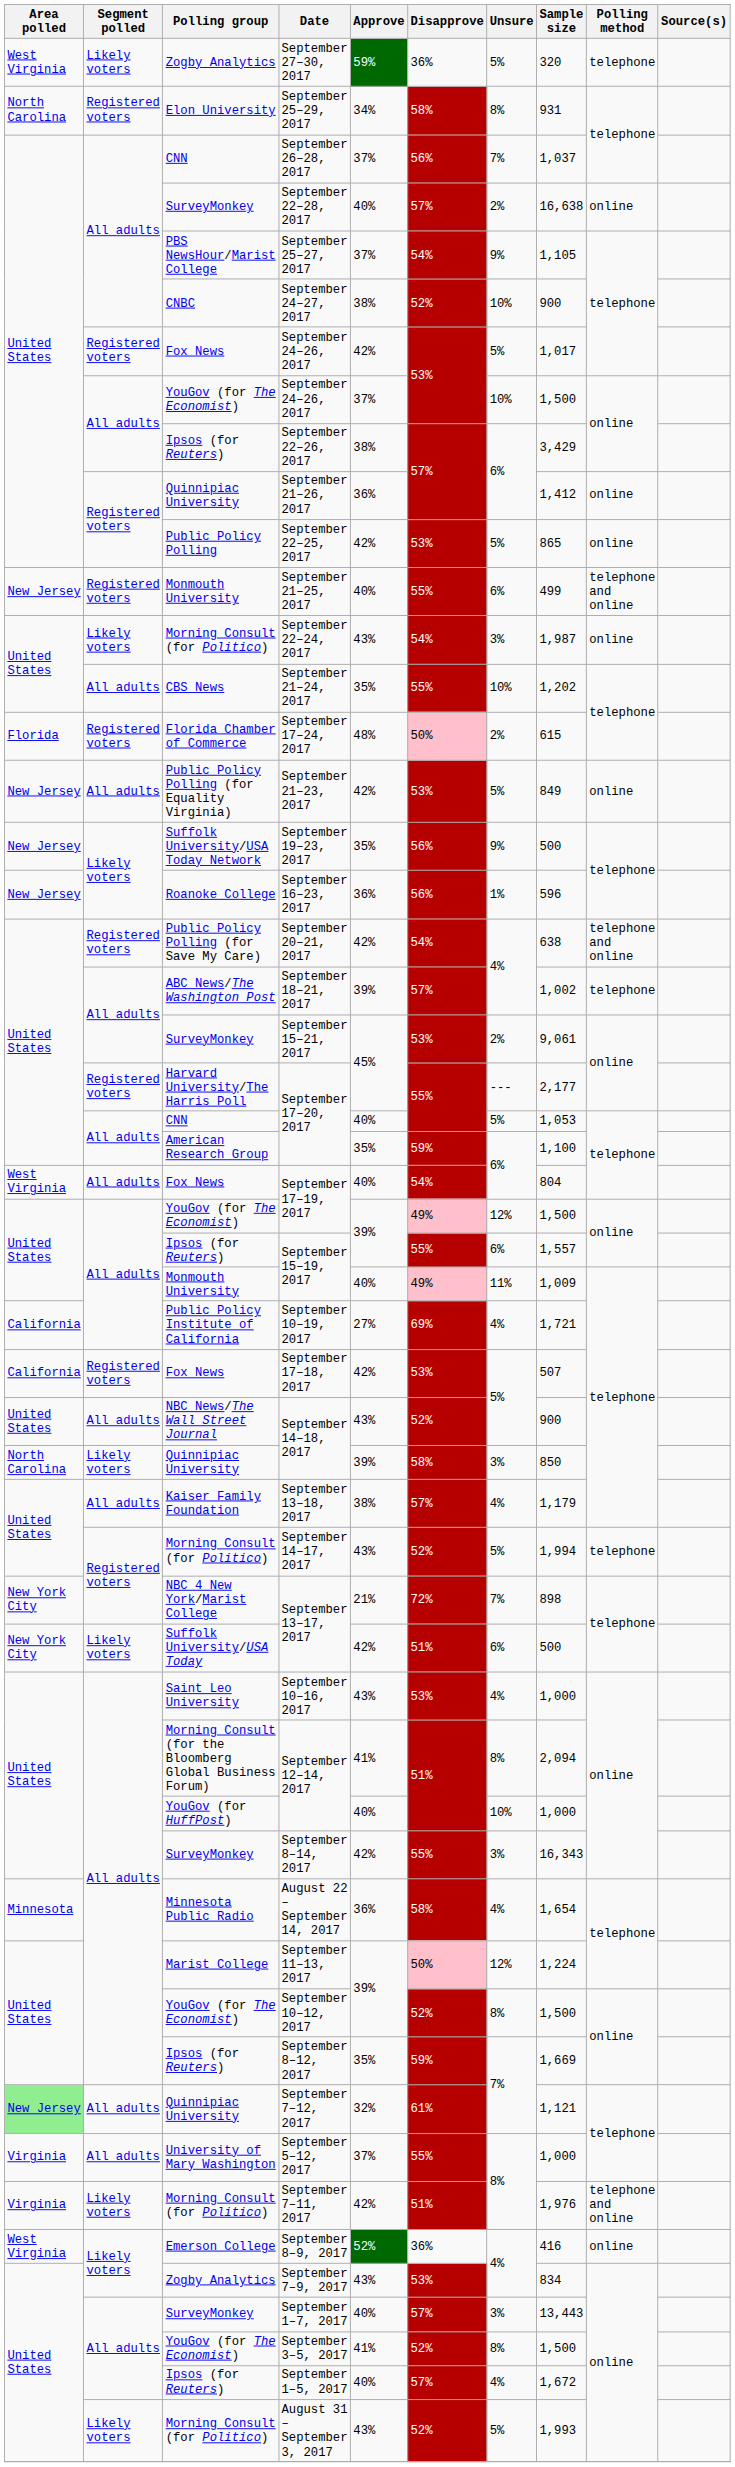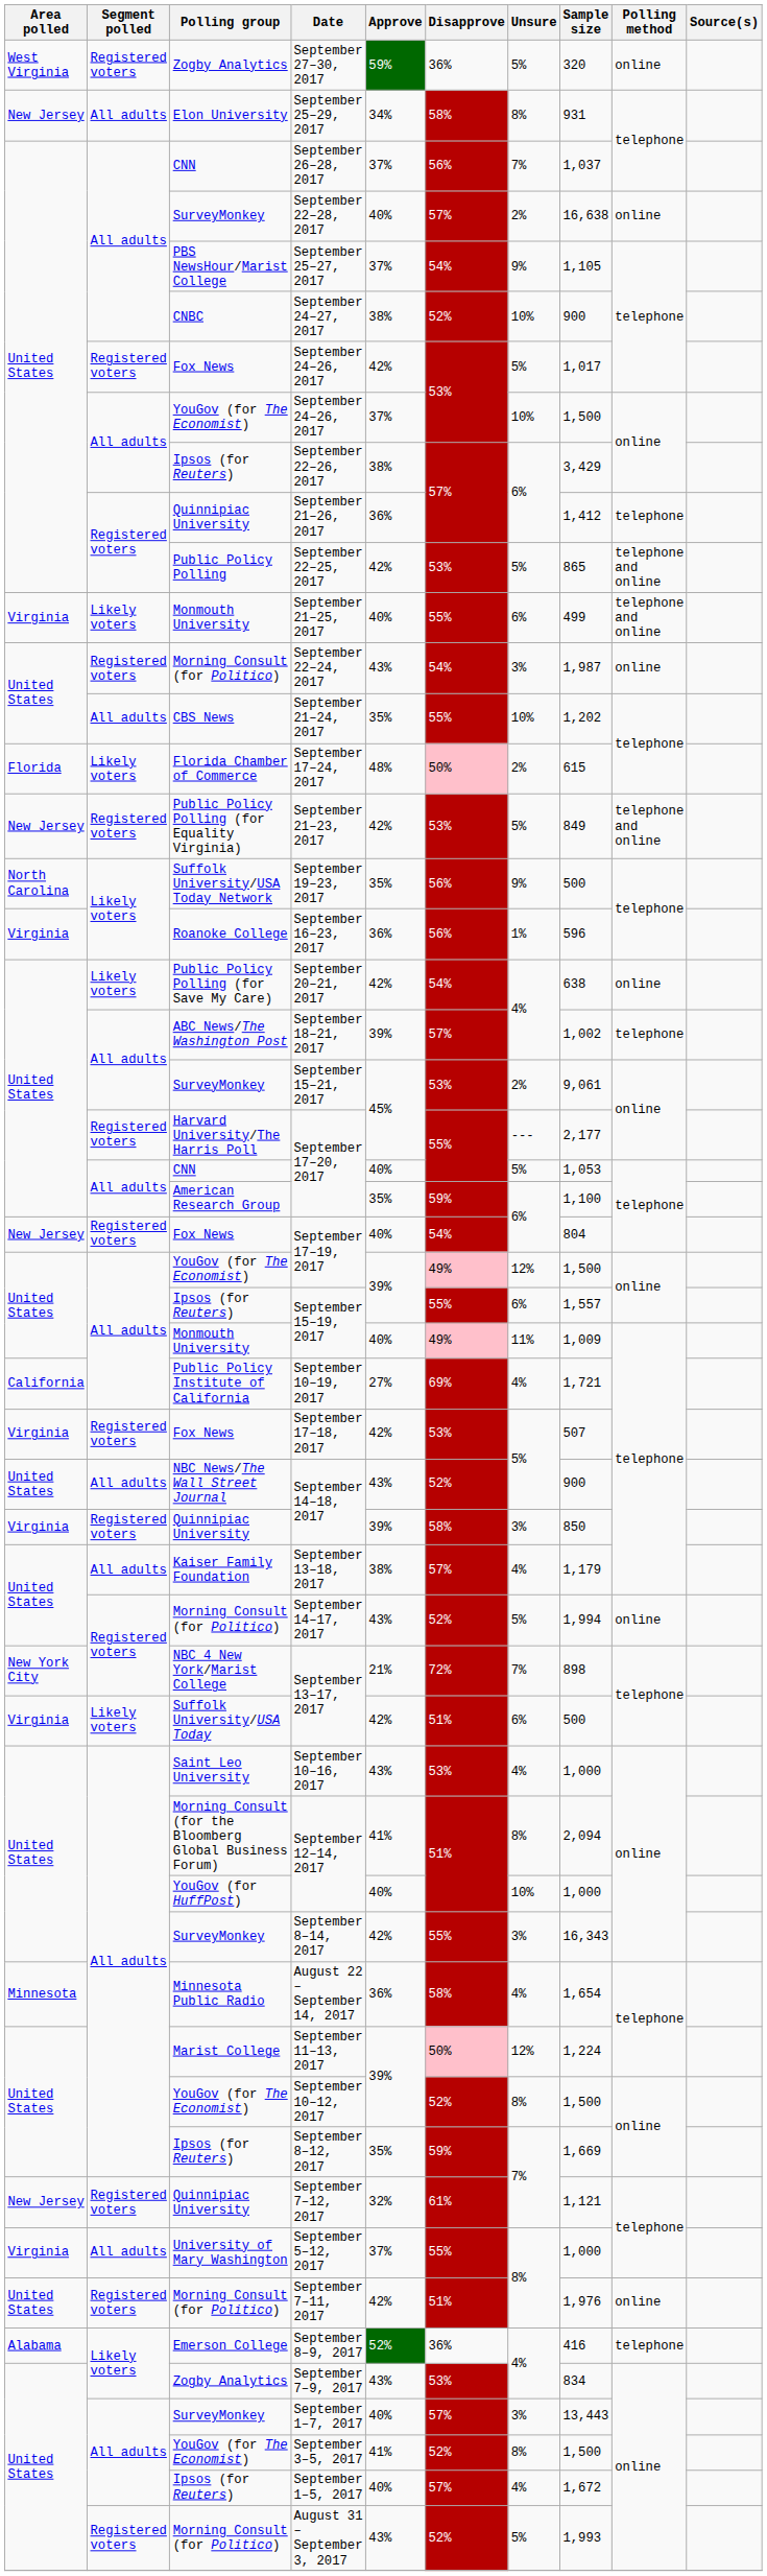 <table class="wikitable sortable" style="width: 75%">
 <tr>
 <th>Area polled</th>
 <th>Segment polled</th>
 <th>Polling group</th>
 <th>Date</th>
 <th>Approve</th>
 <th>Disapprove</th>
 <th>Unsure</th>
 <th>Sample size</th>
 <th>Polling method</th>
 <th>Source(s)</th>
 </tr>
 <tr>
 <td> <a href='#'>West Virginia</a></td>
-<td><a href='#'>Likely voters</a></td>
+<td><a href='#'>Registered voters</a></td>
 <td><a href='#'>Zogby Analytics</a></td>
 <td>September 27–30, 2017</td>
 <td style="background:#006800; color: white">59%</td>
 <td>36%</td>
 <td>5%</td>
 <td>320</td>
-<td>telephone</td>
+<td>online</td>
 <td></td>
 </tr>
 <tr>
-<td> <a href='#'>North Carolina</a></td>
-<td><a href='#'>Registered voters</a></td>
+<td> <a href='#'>New Jersey</a></td>
+<td><a href='#'>All adults</a></td>
 <td><a href='#'>Elon University</a></td>
 <td>September 25–29, 2017</td>
 <td>34%</td>
 <td style="background:#B60000; color: white">58%</td>
 <td>8%</td>
 <td>931</td>
 <td rowspan="2">telephone</td>
 <td></td>
 </tr>
 <tr>
 <td rowspan="9"> <a href='#'>United States</a></td>
 <td rowspan="4"><a href='#'>All adults</a></td>
 <td><a href='#'>CNN</a></td>
 <td>September 26–28, 2017</td>
 <td>37%</td>
 <td style="background:#B60000; color: white">56%</td>
 <td>7%</td>
 <td>1,037</td>
 <td></td>
 </tr>
 <tr>
 <td><a href='#'>SurveyMonkey</a></td>
 <td>September 22–28, 2017</td>
 <td>40%</td>
 <td style="background:#B60000; color: white">57%</td>
 <td>2%</td>
 <td>16,638</td>
 <td>online</td>
 <td></td>
 </tr>
 <tr>
 <td><a href='#'>PBS NewsHour</a>/<a href='#'>Marist College</a></td>
 <td>September 25–27, 2017</td>
 <td>37%</td>
 <td style="background:#B60000; color: white">54%</td>
 <td>9%</td>
 <td>1,105</td>
 <td rowspan="3">telephone</td>
 <td></td>
 </tr>
 <tr>
 <td><a href='#'>CNBC</a></td>
 <td>September 24–27, 2017</td>
 <td>38%</td>
 <td style="background:#B60000; color: white">52%</td>
 <td>10%</td>
 <td>900</td>
 <td></td>
 </tr>
 <tr>
 <td><a href='#'>Registered voters</a></td>
 <td><a href='#'>Fox News</a></td>
 <td>September 24–26, 2017</td>
 <td>42%</td>
 <td rowspan="2" style="background:#B60000; color: white">53%</td>
 <td>5%</td>
 <td>1,017</td>
 <td></td>
 </tr>
 <tr>
 <td rowspan="2"><a href='#'>All adults</a></td>
 <td><a href='#'>YouGov</a> (for <em><a href='#'>The Economist</a></em>)</td>
 <td>September 24–26, 2017</td>
 <td>37%</td>
 <td>10%</td>
 <td>1,500</td>
 <td rowspan="2">online</td>
 <td></td>
 </tr>
 <tr>
 <td><a href='#'>Ipsos</a> (for <em><a href='#'>Reuters</a></em>)</td>
 <td>September 22–26, 2017</td>
 <td>38%</td>
 <td rowspan="2" style="background:#B60000; color: white">57%</td>
 <td rowspan="2">6%</td>
 <td>3,429</td>
 <td></td>
 </tr>
 <tr>
 <td rowspan="2"><a href='#'>Registered voters</a></td>
 <td><a href='#'>Quinnipiac University</a></td>
 <td>September 21–26, 2017</td>
 <td>36%</td>
 <td>1,412</td>
-<td>online</td>
+<td>telephone</td>
 <td></td>
 </tr>
 <tr>
 <td><a href='#'>Public Policy Polling</a></td>
 <td>September 22–25, 2017</td>
 <td>42%</td>
 <td style="background:#B60000; color: white">53%</td>
 <td>5%</td>
 <td>865</td>
-<td>online</td>
+<td>telephone and online</td>
 <td></td>
 </tr>
 <tr>
-<td> <a href='#'>New Jersey</a></td>
-<td><a href='#'>Registered voters</a></td>
+<td> <a href='#'>Virginia</a></td>
+<td><a href='#'>Likely voters</a></td>
 <td><a href='#'>Monmouth University</a></td>
 <td>September 21–25, 2017</td>
 <td>40%</td>
 <td style="background:#B60000; color: white">55%</td>
 <td>6%</td>
 <td>499</td>
 <td>telephone and online</td>
 <td></td>
 </tr>
 <tr>
 <td rowspan="2"> <a href='#'>United States</a></td>
-<td><a href='#'>Likely voters</a></td>
+<td><a href='#'>Registered voters</a></td>
 <td><a href='#'>Morning Consult</a> (for <em><a href='#'>Politico</a></em>)</td>
 <td>September 22–24, 2017</td>
 <td>43%</td>
 <td style="background:#B60000; color: white">54%</td>
 <td>3%</td>
 <td>1,987</td>
 <td>online</td>
 <td></td>
 </tr>
 <tr>
 <td><a href='#'>All adults</a></td>
 <td><a href='#'>CBS News</a></td>
 <td>September 21–24, 2017</td>
 <td>35%</td>
 <td style="background:#B60000; color: white">55%</td>
 <td>10%</td>
 <td>1,202</td>
 <td rowspan="2">telephone</td>
 <td></td>
 </tr>
 <tr>
 <td> <a href='#'>Florida</a></td>
-<td><a href='#'>Registered voters</a></td>
+<td><a href='#'>Likely voters</a></td>
 <td><a href='#'>Florida Chamber of Commerce</a></td>
 <td>September 17–24, 2017</td>
 <td>48%</td>
 <td style="background: pink; color: black">50%</td>
 <td>2%</td>
 <td>615</td>
 <td></td>
 </tr>
 <tr>
 <td> <a href='#'>New Jersey</a></td>
-<td><a href='#'>All adults</a></td>
+<td><a href='#'>Registered voters</a></td>
 <td><a href='#'>Public Policy Polling</a> (for Equality Virginia)</td>
 <td>September 21–23, 2017</td>
 <td>42%</td>
 <td style="background:#B60000; color: white">53%</td>
 <td>5%</td>
 <td>849</td>
-<td>online</td>
+<td>telephone and online</td>
 <td></td>
 </tr>
 <tr>
-<td> <a href='#'>New Jersey</a></td>
+<td> <a href='#'>North Carolina</a></td>
 <td rowspan="2"><a href='#'>Likely voters</a></td>
 <td><a href='#'>Suffolk University</a>/<a href='#'>USA Today Network</a></td>
 <td>September 19–23, 2017</td>
 <td>35%</td>
 <td style="background:#B60000; color: white">56%</td>
 <td>9%</td>
 <td>500</td>
 <td rowspan="2">telephone</td>
 <td></td>
 </tr>
 <tr>
-<td> <a href='#'>New Jersey</a></td>
+<td> <a href='#'>Virginia</a></td>
 <td><a href='#'>Roanoke College</a></td>
 <td>September 16–23, 2017</td>
 <td>36%</td>
 <td style="background:#B60000; color: white">56%</td>
 <td>1%</td>
 <td>596</td>
 <td></td>
 </tr>
 <tr>
 <td rowspan="6"> <a href='#'>United States</a></td>
-<td><a href='#'>Registered voters</a></td>
+<td><a href='#'>Likely voters</a></td>
 <td><a href='#'>Public Policy Polling</a> (for Save My Care)</td>
 <td>September 20–21, 2017</td>
 <td>42%</td>
 <td style="background:#B60000; color: white">54%</td>
 <td rowspan="2">4%</td>
 <td>638</td>
-<td>telephone and online</td>
+<td>online</td>
 <td></td>
 </tr>
 <tr>
 <td rowspan="2"><a href='#'>All adults</a></td>
 <td><a href='#'>ABC News</a>/<em><a href='#'>The Washington Post</a></em></td>
 <td>September 18–21, 2017</td>
 <td>39%</td>
 <td style="background:#B60000; color: white">57%</td>
 <td>1,002</td>
 <td>telephone</td>
 <td></td>
 </tr>
 <tr>
 <td><a href='#'>SurveyMonkey</a></td>
 <td>September 15–21, 2017</td>
 <td rowspan="2">45%</td>
 <td style="background:#B60000; color: white">53%</td>
 <td>2%</td>
 <td>9,061</td>
 <td rowspan="2">online</td>
 <td></td>
 </tr>
 <tr>
 <td><a href='#'>Registered voters</a></td>
 <td><a href='#'>Harvard University</a>/<a href='#'>The Harris Poll</a></td>
 <td rowspan="3">September 17–20, 2017</td>
 <td rowspan="2" style="background:#B60000; color: white">55%</td>
 <td>---</td>
 <td>2,177</td>
 <td></td>
 </tr>
 <tr>
 <td rowspan="2"><a href='#'>All adults</a></td>
 <td><a href='#'>CNN</a></td>
 <td>40%</td>
 <td>5%</td>
 <td>1,053</td>
 <td rowspan="3">telephone</td>
 <td></td>
 </tr>
 <tr>
 <td><a href='#'>American Research Group</a></td>
 <td>35%</td>
 <td style="background:#B60000; color: white">59%</td>
 <td rowspan="2">6%</td>
 <td>1,100</td>
 <td></td>
 </tr>
 <tr>
-<td> <a href='#'>West Virginia</a></td>
-<td><a href='#'>All adults</a></td>
+<td> <a href='#'>New Jersey</a></td>
+<td><a href='#'>Registered voters</a></td>
 <td><a href='#'>Fox News</a></td>
 <td rowspan="2">September 17–19, 2017</td>
 <td>40%</td>
 <td style="background:#B60000; color: white">54%</td>
 <td>804</td>
 <td></td>
 </tr>
 <tr>
 <td rowspan="3"> <a href='#'>United States</a></td>
 <td rowspan="4"><a href='#'>All adults</a></td>
 <td><a href='#'>YouGov</a> (for <em><a href='#'>The Economist</a></em>)</td>
 <td rowspan="2">39%</td>
 <td style="background:pink; color: black">49%</td>
 <td>12%</td>
 <td>1,500</td>
 <td rowspan="2">online</td>
 <td></td>
 </tr>
 <tr>
 <td><a href='#'>Ipsos</a> (for <em><a href='#'>Reuters</a></em>)</td>
 <td rowspan="2">September 15–19, 2017</td>
 <td style="background:#B60000; color: white">55%</td>
 <td>6%</td>
 <td>1,557</td>
 <td></td>
 </tr>
 <tr>
 <td><a href='#'>Monmouth University</a></td>
 <td>40%</td>
 <td style="background: pink; color: black">49%</td>
 <td>11%</td>
 <td>1,009</td>
 <td rowspan="6">telephone</td>
 <td></td>
 </tr>
 <tr>
 <td> <a href='#'>California</a></td>
 <td><a href='#'>Public Policy Institute of California</a></td>
 <td>September 10–19, 2017</td>
 <td>27%</td>
 <td style="background:#B60000; color: white">69%</td>
 <td>4%</td>
 <td>1,721</td>
 <td></td>
 </tr>
 <tr>
-<td> <a href='#'>California</a></td>
+<td> <a href='#'>Virginia</a></td>
 <td><a href='#'>Registered voters</a></td>
 <td><a href='#'>Fox News</a></td>
 <td>September 17–18, 2017</td>
 <td>42%</td>
 <td style="background:#B60000; color: white">53%</td>
 <td rowspan="2">5%</td>
 <td>507</td>
 <td></td>
 </tr>
 <tr>
 <td> <a href='#'>United States</a></td>
 <td><a href='#'>All adults</a></td>
 <td><a href='#'>NBC News</a>/<em><a href='#'>The Wall Street Journal</a></em></td>
 <td rowspan="2">September 14–18, 2017</td>
 <td>43%</td>
 <td style="background:#B60000; color: white">52%</td>
 <td>900</td>
 <td></td>
 </tr>
 <tr>
-<td> <a href='#'>North Carolina</a></td>
-<td><a href='#'>Likely voters</a></td>
+<td> <a href='#'>Virginia</a></td>
+<td><a href='#'>Registered voters</a></td>
 <td><a href='#'>Quinnipiac University</a></td>
 <td>39%</td>
 <td style="background:#B60000; color: white">58%</td>
 <td>3%</td>
 <td>850</td>
 <td></td>
 </tr>
 <tr>
 <td rowspan="2"> <a href='#'>United States</a></td>
 <td><a href='#'>All adults</a></td>
 <td><a href='#'>Kaiser Family Foundation</a></td>
 <td>September 13–18, 2017</td>
 <td>38%</td>
 <td style="background:#B60000; color: white">57%</td>
 <td>4%</td>
 <td>1,179</td>
 <td></td>
 </tr>
 <tr>
 <td rowspan="2"><a href='#'>Registered voters</a></td>
 <td><a href='#'>Morning Consult</a> (for <em><a href='#'>Politico</a></em>)</td>
 <td>September 14–17, 2017</td>
 <td>43%</td>
 <td style="background:#B60000; color: white">52%</td>
 <td>5%</td>
 <td>1,994</td>
-<td>telephone</td>
+<td>online</td>
 <td></td>
 </tr>
 <tr>
 <td> <a href='#'>New York City</a></td>
 <td><a href='#'>NBC 4 New York</a>/<a href='#'>Marist College</a></td>
 <td rowspan="2">September 13–17, 2017</td>
 <td>21%</td>
 <td style="background:#B60000; color: white">72%</td>
 <td>7%</td>
 <td>898</td>
 <td rowspan="2">telephone</td>
 <td></td>
 </tr>
 <tr>
-<td> <a href='#'>New York City</a></td>
+<td> <a href='#'>Virginia</a></td>
 <td><a href='#'>Likely voters</a></td>
 <td><a href='#'>Suffolk University</a>/<em><a href='#'>USA Today</a></em></td>
 <td>42%</td>
 <td style="background:#B60000; color: white">51%</td>
 <td>6%</td>
 <td>500</td>
 <td></td>
 </tr>
 <tr>
 <td rowspan="4"> <a href='#'>United States</a></td>
 <td rowspan="8"><a href='#'>All adults</a></td>
 <td><a href='#'>Saint Leo University</a></td>
 <td>September 10–16, 2017</td>
 <td>43%</td>
 <td style="background:#B60000; color: white">53%</td>
 <td>4%</td>
 <td>1,000</td>
 <td rowspan="4">online</td>
 <td></td>
 </tr>
 <tr>
 <td><a href='#'>Morning Consult</a> (for the Bloomberg Global Business Forum)</td>
 <td rowspan="2">September 12–14, 2017</td>
 <td>41%</td>
 <td rowspan="2" style="background:#B60000; color: white">51%</td>
 <td>8%</td>
 <td>2,094</td>
 <td></td>
 </tr>
 <tr>
 <td><a href='#'>YouGov</a> (for <em><a href='#'>HuffPost</a></em>)</td>
 <td>40%</td>
 <td>10%</td>
 <td>1,000</td>
 <td></td>
 </tr>
 <tr>
 <td><a href='#'>SurveyMonkey</a></td>
 <td>September 8–14, 2017</td>
 <td>42%</td>
 <td style="background:#B60000; color: white">55%</td>
 <td>3%</td>
 <td>16,343</td>
 <td></td>
 </tr>
 <tr>
 <td> <a href='#'>Minnesota</a></td>
 <td><a href='#'>Minnesota Public Radio</a></td>
 <td>August 22 – September 14, 2017</td>
 <td>36%</td>
 <td style="background:#B60000; color: white">58%</td>
 <td>4%</td>
 <td>1,654</td>
 <td rowspan="2">telephone</td>
 <td></td>
 </tr>
 <tr>
 <td rowspan="3"> <a href='#'>United States</a></td>
 <td><a href='#'>Marist College</a></td>
 <td>September 11–13, 2017</td>
 <td rowspan="2">39%</td>
 <td style="background: pink; color: black">50%</td>
 <td>12%</td>
 <td>1,224</td>
 <td></td>
 </tr>
 <tr>
 <td><a href='#'>YouGov</a> (for <em><a href='#'>The Economist</a></em>)</td>
 <td>September 10–12, 2017</td>
 <td style="background:#B60000; color: white">52%</td>
 <td>8%</td>
 <td>1,500</td>
 <td rowspan="2">online</td>
 <td></td>
 </tr>
 <tr>
 <td><a href='#'>Ipsos</a> (for <em><a href='#'>Reuters</a></em>)</td>
 <td>September 8–12, 2017</td>
 <td>35%</td>
 <td style="background:#B60000; color: white">59%</td>
 <td rowspan="2">7%</td>
 <td>1,669</td>
 <td></td>
 </tr>
 <tr>
-<td style="background: lightgreen;"> <a href='#'>New Jersey</a></td>
-<td><a href='#'>All adults</a></td>
+<td> <a href='#'>New Jersey</a></td>
+<td><a href='#'>Registered voters</a></td>
 <td><a href='#'>Quinnipiac University</a></td>
 <td>September 7–12, 2017</td>
 <td>32%</td>
 <td style="background:#B60000; color: white">61%</td>
 <td>1,121</td>
 <td rowspan="2">telephone</td>
 <td></td>
 </tr>
 <tr>
 <td> <a href='#'>Virginia</a></td>
 <td><a href='#'>All adults</a></td>
 <td><a href='#'>University of Mary Washington</a></td>
 <td>September 5–12, 2017</td>
 <td>37%</td>
 <td style="background:#B60000; color: white">55%</td>
 <td rowspan="2">8%</td>
 <td>1,000</td>
 <td></td>
 </tr>
 <tr>
-<td> <a href='#'>Virginia</a></td>
-<td><a href='#'>Likely voters</a></td>
+<td> <a href='#'>United States</a></td>
+<td><a href='#'>Registered voters</a></td>
 <td><a href='#'>Morning Consult</a> (for <em><a href='#'>Politico</a></em>)</td>
 <td>September 7–11, 2017</td>
 <td>42%</td>
 <td style="background:#B60000; color: white">51%</td>
 <td>1,976</td>
-<td>telephone and online</td>
+<td>online</td>
 <td></td>
 </tr>
 <tr>
-<td> <a href='#'>West Virginia</a></td>
+<td> <a href='#'>Alabama</a></td>
 <td rowspan="2"><a href='#'>Likely voters</a></td>
 <td><a href='#'>Emerson College</a></td>
 <td>September 8–9, 2017</td>
 <td style="background:#006800; color: white">52%</td>
 <td>36%</td>
 <td rowspan="2">4%</td>
 <td>416</td>
-<td>online</td>
+<td>telephone</td>
 <td></td>
 </tr>
 <tr>
 <td rowspan="5"> <a href='#'>United States</a></td>
 <td><a href='#'>Zogby Analytics</a></td>
 <td>September 7–9, 2017</td>
 <td>43%</td>
 <td style="background:#B60000; color: white">53%</td>
 <td>834</td>
 <td rowspan="5">online</td>
 <td></td>
 </tr>
 <tr>
 <td rowspan="3"><a href='#'>All adults</a></td>
 <td><a href='#'>SurveyMonkey</a></td>
 <td>September 1–7, 2017</td>
 <td>40%</td>
 <td style="background:#B60000; color: white">57%</td>
 <td>3%</td>
 <td>13,443</td>
 <td></td>
 </tr>
 <tr>
 <td><a href='#'>YouGov</a> (for <em><a href='#'>The Economist</a></em>)</td>
 <td>September 3–5, 2017</td>
 <td>41%</td>
 <td style="background:#B60000; color: white">52%</td>
 <td>8%</td>
 <td>1,500</td>
 <td></td>
 </tr>
 <tr>
 <td><a href='#'>Ipsos</a> (for <em><a href='#'>Reuters</a></em>)</td>
 <td>September 1–5, 2017</td>
 <td>40%</td>
 <td style="background:#B60000; color: white">57%</td>
 <td>4%</td>
 <td>1,672</td>
 <td></td>
 </tr>
 <tr>
-<td><a href='#'>Likely voters</a></td>
+<td><a href='#'>Registered voters</a></td>
 <td><a href='#'>Morning Consult</a> (for <em><a href='#'>Politico</a></em>)</td>
 <td>August 31 – September 3, 2017</td>
 <td>43%</td>
 <td style="background:#B60000; color: white">52%</td>
 <td>5%</td>
 <td>1,993</td>
 <td></td>
 </tr>
 <tr>
 </tr>
 </table>
